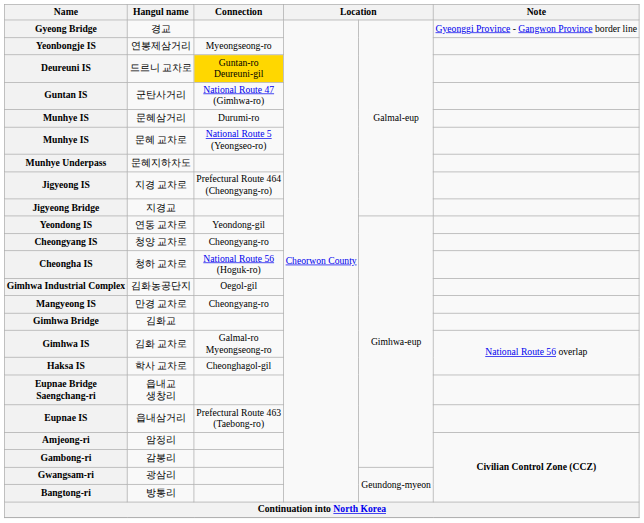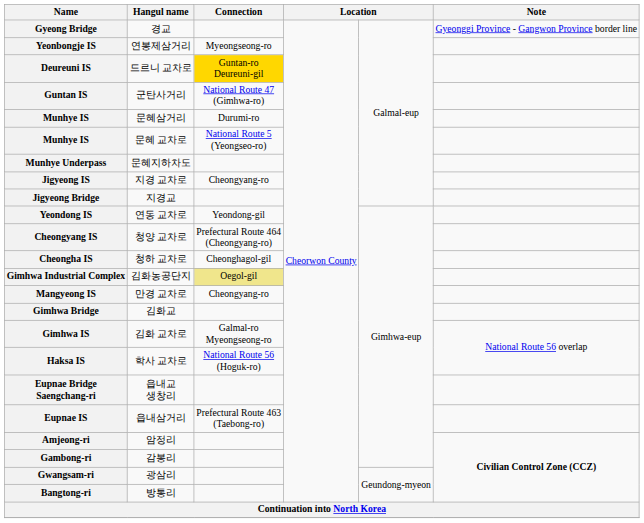 <table class="wikitable" style="font-size: 85%; text-align: center;">
 <tr>
 <th>Name </th>
 <th>Hangul name</th>
 <th>Connection</th>
 <th colspan="2">Location</th>
 <th>Note</th>
 </tr>
 <tr>
 <th>Gyeong Bridge</th>
 <td>경교</td>
 <td></td>
 <td rowspan=23><a href='#'>Cheorwon County</a></td>
 <td rowspan=9>Galmal-eup</td>
 <td><a href='#'>Gyeonggi Province</a> - <a href='#'>Gangwon Province</a> border line</td>
 </tr>
 <tr>
 <th>Yeonbongje IS</th>
 <td>연봉제삼거리</td>
 <td>Myeongseong-ro</td>
 <td></td>
 </tr>
 <tr>
 <th>Deureuni IS</th>
 <td>드르니 교차로</td>
 <td style="background: gold;">Guntan-ro<br>Deureuni-gil</td>
 <td></td>
 </tr>
 <tr>
 <th>Guntan IS</th>
 <td>군탄사거리</td>
 <td><a href='#'>National Route 47</a><br>(Gimhwa-ro)</td>
 <td></td>
 </tr>
 <tr>
 <th>Munhye IS</th>
 <td>문혜삼거리</td>
 <td>Durumi-ro</td>
 <td></td>
 </tr>
 <tr>
 <th>Munhye IS</th>
 <td>문혜 교차로</td>
 <td><a href='#'>National Route 5</a><br>(Yeongseo-ro)</td>
 <td></td>
 </tr>
 <tr>
 <th>Munhye Underpass</th>
 <td>문혜지하차도</td>
 <td></td>
 <td></td>
 </tr>
 <tr>
 <th>Jigyeong IS</th>
 <td>지경 교차로</td>
-<td>Prefectural Route 464<br>(Cheongyang-ro)</td>
+<td>Cheongyang-ro</td>
 <td></td>
 </tr>
 <tr>
 <th>Jigyeong Bridge</th>
 <td>지경교</td>
 <td></td>
 <td></td>
 </tr>
 <tr>
 <th>Yeondong IS</th>
 <td>연동 교차로</td>
 <td>Yeondong-gil</td>
 <td rowspan=12>Gimhwa-eup</td>
 <td></td>
 </tr>
 <tr>
 <th>Cheongyang IS</th>
 <td>청양 교차로</td>
-<td>Cheongyang-ro</td>
+<td>Prefectural Route 464<br>(Cheongyang-ro)</td>
 <td></td>
 </tr>
 <tr>
 <th>Cheongha IS</th>
 <td>청하 교차로</td>
-<td><a href='#'>National Route 56</a><br>(Hoguk-ro)</td>
+<td>Cheonghagol-gil</td>
 <td></td>
 </tr>
 <tr>
 <th>Gimhwa Industrial Complex</th>
 <td>김화농공단지</td>
-<td>Oegol-gil</td>
+<td style="background: khaki;">Oegol-gil</td>
 <td></td>
 </tr>
 <tr>
 <th>Mangyeong IS</th>
 <td>만경 교차로</td>
 <td>Cheongyang-ro</td>
 <td></td>
 </tr>
 <tr>
 <th>Gimhwa Bridge</th>
 <td>김화교</td>
 <td></td>
 <td></td>
 </tr>
 <tr>
 <th>Gimhwa IS</th>
 <td>김화 교차로</td>
 <td>Galmal-ro<br>Myeongseong-ro</td>
 <td rowspan=2><a href='#'>National Route 56</a> overlap</td>
 </tr>
 <tr>
 <th>Haksa IS</th>
 <td>학사 교차로</td>
-<td>Cheonghagol-gil</td>
+<td><a href='#'>National Route 56</a><br>(Hoguk-ro)</td>
 </tr>
 <tr>
 <th>Eupnae Bridge<br>Saengchang-ri</th>
 <td>읍내교<br>생창리</td>
 <td></td>
 <td></td>
 </tr>
 <tr>
 <th>Eupnae IS</th>
 <td>읍내삼거리</td>
 <td>Prefectural Route 463<br>(Taebong-ro)</td>
 <td></td>
 </tr>
 <tr>
 <th>Amjeong-ri</th>
 <td>암정리</td>
 <td></td>
 <td rowspan=4><strong>Civilian Control Zone (CCZ)</strong></td>
 </tr>
 <tr>
 <th>Gambong-ri</th>
 <td>감봉리</td>
 <td></td>
 </tr>
 <tr>
 <th>Gwangsam-ri</th>
 <td>광삼리</td>
 <td></td>
 <td rowspan=2>Geundong-myeon</td>
 </tr>
 <tr>
 <th>Bangtong-ri</th>
 <td>방통리</td>
 <td></td>
 </tr>
 <tr>
 <th colspan=6>Continuation into <strong><a href='#'>North Korea</a></strong></th>
 </tr>
 <tr>
 </tr>
 </table>
